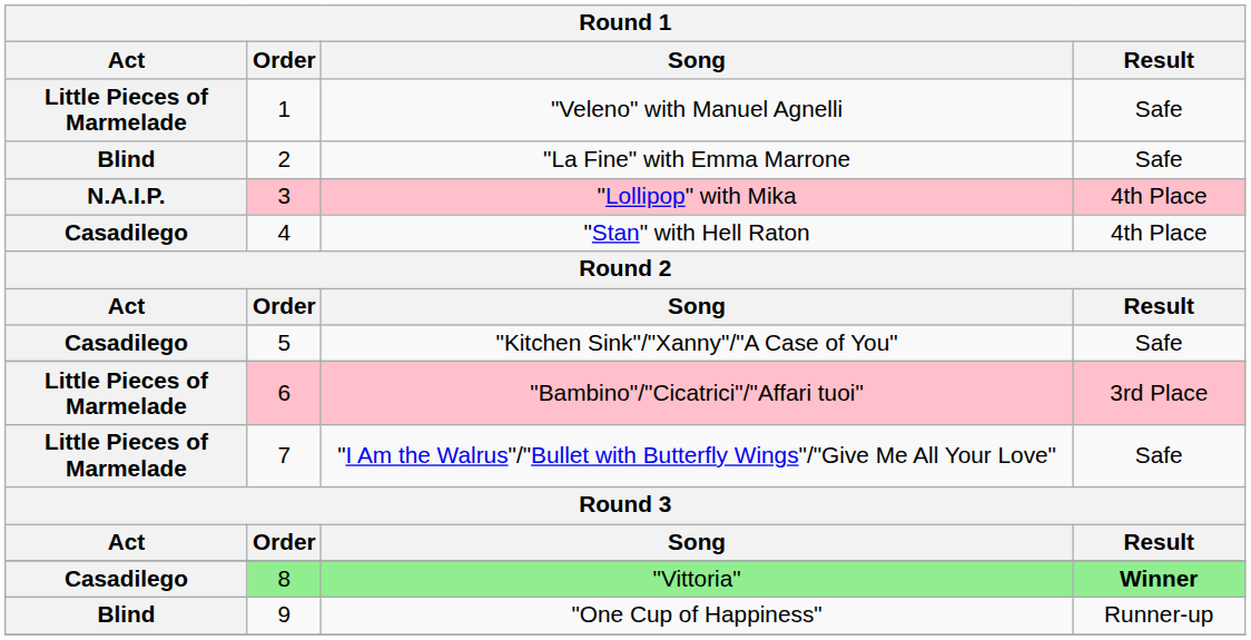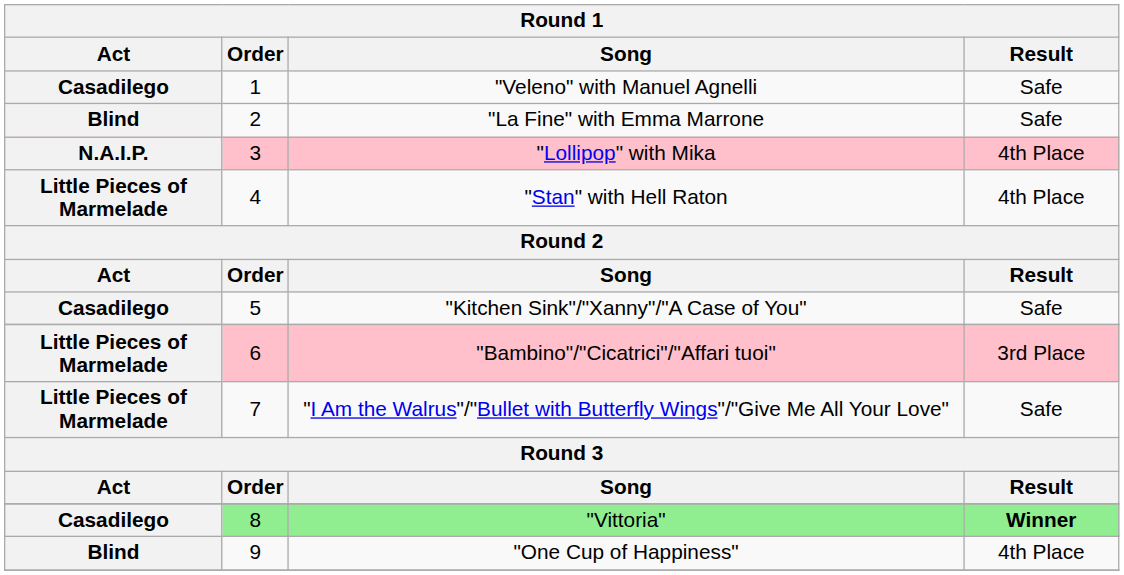 <table class="wikitable plainrowheaders" style="text-align:center;">
 <tr>
 <th colspan="5">Round 1</th>
 </tr>
 <tr>
 <th scope="col" style="width:10em;">Act</th>
 <th scope="col">Order</th>
 <th scope="col" style="width:32em;" colspan="2">Song</th>
 <th scope="col" style="width:7em;">Result</th>
 </tr>
 <tr>
-<th scope="row">Little Pieces of Marmelade</th>
+<th scope="row">Casadilego</th>
 <td>1</td>
 <td colspan="2">"Veleno" with Manuel Agnelli</td>
 <td>Safe</td>
 </tr>
 <tr>
 <th scope="row">Blind</th>
 <td>2</td>
 <td colspan="2">"La Fine" with Emma Marrone</td>
 <td>Safe</td>
 </tr>
 <tr style="background:pink">
 <th scope="row">N.A.I.P.</th>
 <td>3</td>
 <td colspan="2">"<a href='#'>Lollipop</a>" with Mika</td>
 <td>4th Place</td>
 </tr>
 <tr>
-<th scope="row">Casadilego</th>
+<th scope="row">Little Pieces of Marmelade</th>
 <td>4</td>
 <td colspan="2">"<a href='#'>Stan</a>" with Hell Raton</td>
 <td>4th Place</td>
 </tr>
 <tr>
 <th colspan="5">Round 2</th>
 </tr>
 <tr>
 <th scope="col" style="width:10em;">Act</th>
 <th scope="col">Order</th>
 <th scope="col" colspan="2">Song</th>
 <th scope="col" style="width:7em;">Result</th>
 </tr>
 <tr>
 <th scope="row">Casadilego</th>
 <td>5</td>
 <td colspan="2">"Kitchen Sink"/"Xanny"/"A Case of You"</td>
 <td>Safe</td>
 </tr>
 <tr>
 </tr>
 <tr style="background:pink">
 <th scope="row">Little Pieces of Marmelade</th>
 <td>6</td>
 <td colspan="2">"Bambino"/"Cicatrici"/"Affari tuoi"</td>
 <td>3rd Place</td>
 </tr>
 <tr>
 <th scope="row">Little Pieces of Marmelade</th>
 <td>7</td>
 <td colspan="2">"<a href='#'>I Am the Walrus</a>"/"<a href='#'>Bullet with Butterfly Wings</a>"/"Give Me All Your Love"</td>
 <td>Safe</td>
 </tr>
 <tr>
 <th colspan="5">Round 3</th>
 </tr>
 <tr>
 <th scope="col" style="width:10em;">Act</th>
 <th scope="col">Order</th>
 <th scope="col" colspan="2">Song</th>
 <th scope="col" style="width:7em;">Result</th>
 </tr>
 <tr>
 </tr>
 <tr style="background:lightgreen">
 <th scope="row">Casadilego</th>
 <td>8</td>
 <td colspan="2">"Vittoria"</td>
 <td><strong>Winner</strong></td>
 </tr>
 <tr>
 <th scope="row">Blind</th>
 <td>9</td>
 <td colspan="2">"One Cup of Happiness"</td>
-<td>Runner-up</td>
+<td>4th Place</td>
 </tr>
 <tr>
 </tr>
 </table>
